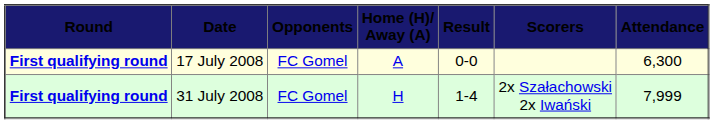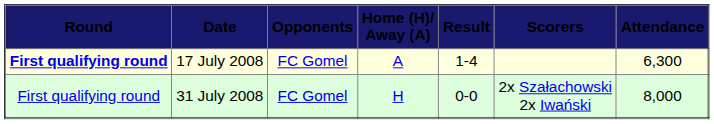 <table border="2" cellpadding="4" style="border-collapse:collapse; text-align:center;">
 <tr style="background:#191970;">
 <th><strong><span>Round</span></strong></th>
 <th><strong><span>Date</span></strong></th>
 <th><strong><span>Opponents</span></strong></th>
 <th><strong><span>Home (H)/<br> Away (A)</span></strong></th>
 <th><strong><span>Result</span></strong></th>
 <th><strong><span>Scorers</span></strong></th>
 <th><strong><span>Attendance</span></strong></th>
 </tr>
 <tr bgcolor="#ffffdd">
 <td><strong><a href='#'>First qualifying round</a></strong></td>
 <td>17 July 2008</td>
 <td><a href='#'>FC Gomel</a></td>
 <td><a href='#'>A</a></td>
-<td>0-0</td>
+<td>1-4</td>
 <td></td>
 <td>6,300</td>
 </tr>
 <tr bgcolor="#ddffdd">
-<td><strong><a href='#'>First qualifying round</a></strong></td>
+<td><a href='#'>First qualifying round</a></td>
 <td>31 July 2008</td>
 <td><a href='#'>FC Gomel</a></td>
 <td><a href='#'>H</a></td>
-<td>1-4</td>
+<td>0-0</td>
 <td>2x <a href='#'>Szałachowski</a> <br> 2x <a href='#'>Iwański</a></td>
-<td>7,999</td>
+<td>8,000</td>
 </tr>
 </table>
